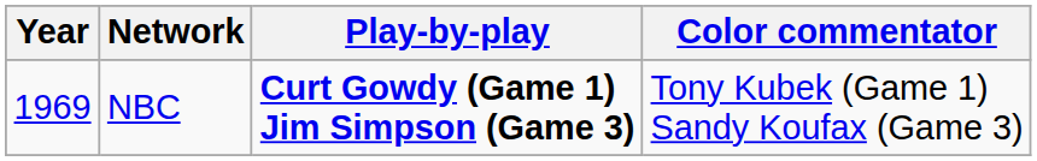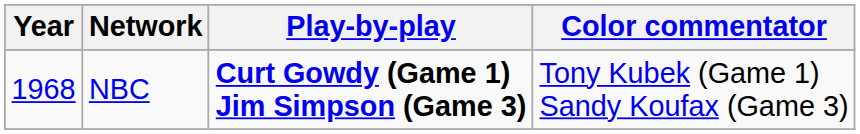 <table class="wikitable">
 <tr>
 <th>Year</th>
 <th>Network</th>
 <th><a href='#'>Play-by-play</a></th>
 <th><a href='#'>Color commentator</a></th>
 </tr>
 <tr>
-<td><a href='#'>1969</a></td>
+<td><a href='#'>1968</a></td>
 <td><a href='#'>NBC</a></td>
 <td><strong><a href='#'>Curt Gowdy</a> (Game 1)<br><a href='#'>Jim Simpson</a> (Game 3)</strong></td>
 <td><a href='#'>Tony Kubek</a> (Game 1)<br><a href='#'>Sandy Koufax</a> (Game 3)</td>
 </tr>
 </table>
